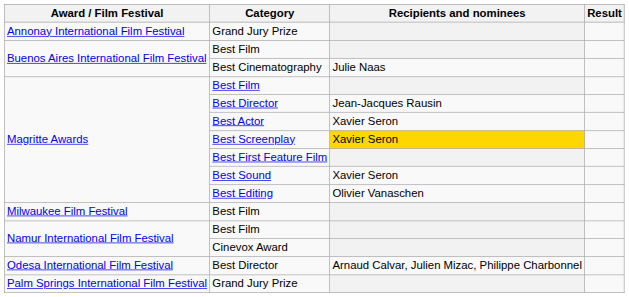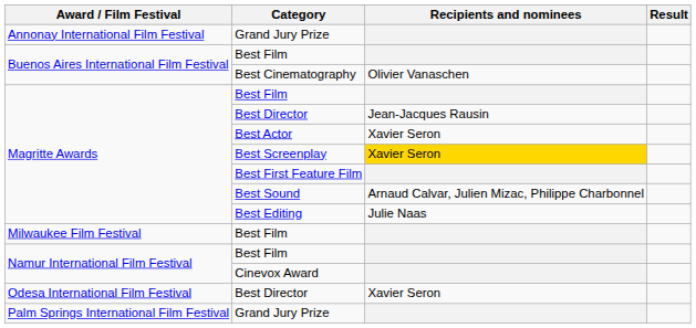 <table class="wikitable plainrowheaders sortable">
 <tr style="background:#ccc; text-align:center;">
 <th scope="col">Award / Film Festival</th>
 <th scope="col">Category</th>
 <th scope="col">Recipients and nominees</th>
 <th scope="col">Result</th>
 </tr>
 <tr>
 <td><a href='#'>Annonay International Film Festival</a></td>
 <td>Grand Jury Prize</td>
 <th></th>
 <td></td>
 </tr>
 <tr>
 <td rowspan=2><a href='#'>Buenos Aires International Film Festival</a></td>
 <td>Best Film</td>
 <th></th>
 <td></td>
 </tr>
 <tr>
 <td>Best Cinematography</td>
-<td>Julie Naas</td>
+<td>Olivier Vanaschen</td>
 <td></td>
 </tr>
 <tr>
 <td rowspan=7><a href='#'>Magritte Awards</a></td>
 <td><a href='#'>Best Film</a></td>
 <th></th>
 <td></td>
 </tr>
 <tr>
 <td><a href='#'>Best Director</a></td>
 <td>Jean-Jacques Rausin</td>
 <td></td>
 </tr>
 <tr>
 <td><a href='#'>Best Actor</a></td>
 <td>Xavier Seron</td>
 <td></td>
 </tr>
 <tr>
 <td><a href='#'>Best Screenplay</a></td>
 <td style="background: gold;">Xavier Seron</td>
 <td></td>
 </tr>
 <tr>
 <td><a href='#'>Best First Feature Film</a></td>
 <th></th>
 <td></td>
 </tr>
 <tr>
 <td><a href='#'>Best Sound</a></td>
-<td>Xavier Seron</td>
+<td>Arnaud Calvar, Julien Mizac, Philippe Charbonnel</td>
 <td></td>
 </tr>
 <tr>
 <td><a href='#'>Best Editing</a></td>
-<td>Olivier Vanaschen</td>
+<td>Julie Naas</td>
 <td></td>
 </tr>
 <tr>
 <td><a href='#'>Milwaukee Film Festival</a></td>
 <td>Best Film</td>
 <th></th>
 <td></td>
 </tr>
 <tr>
 <td rowspan=2><a href='#'>Namur International Film Festival</a></td>
 <td>Best Film</td>
 <th></th>
 <td></td>
 </tr>
 <tr>
 <td>Cinevox Award</td>
 <th></th>
 <td></td>
 </tr>
 <tr>
 <td><a href='#'>Odesa International Film Festival</a></td>
 <td>Best Director</td>
-<td>Arnaud Calvar, Julien Mizac, Philippe Charbonnel</td>
+<td>Xavier Seron</td>
 <td></td>
 </tr>
 <tr>
 <td><a href='#'>Palm Springs International Film Festival</a></td>
 <td>Grand Jury Prize</td>
 <th></th>
 <td></td>
 </tr>
 </table>
